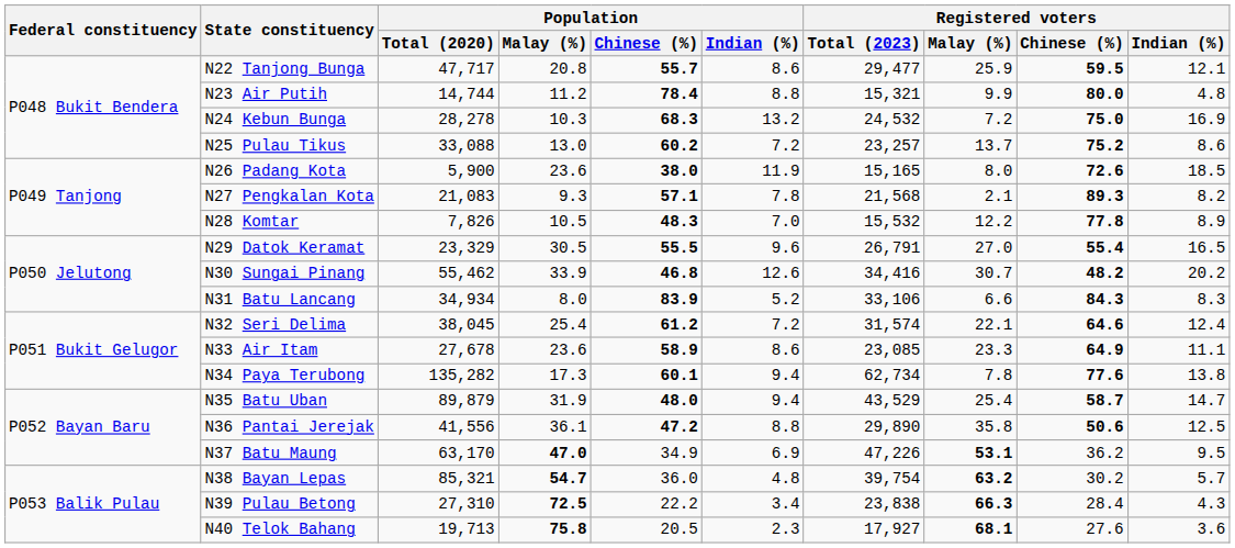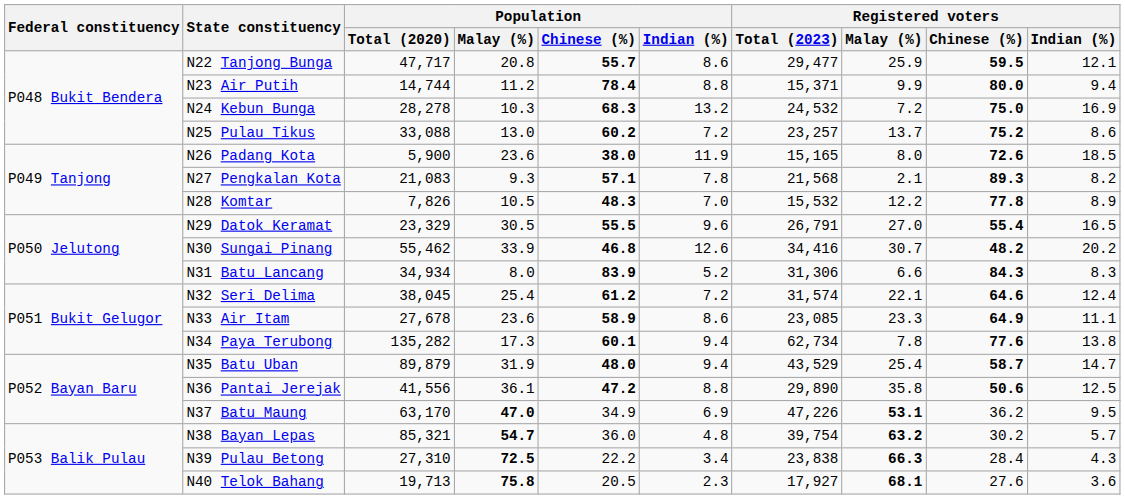 <table class="wikitable sortable">
 <tr>
 <th rowspan="2">Federal constituency</th>
 <th rowspan="2">State constituency</th>
 <th colspan="4">Population</th>
 <th colspan="4">Registered voters</th>
 </tr>
 <tr>
 <th>Total (2020)</th>
 <th>Malay (%)</th>
 <th><a href='#'>Chinese</a> (%)</th>
 <th><a href='#'>Indian</a> (%)</th>
 <th>Total (<a href='#'>2023</a>)</th>
 <th>Malay (%)</th>
 <th>Chinese (%)</th>
 <th>Indian (%)</th>
 </tr>
 <tr>
 <td rowspan="4">P048 <a href='#'>Bukit Bendera</a></td>
 <td>N22 <a href='#'>Tanjong Bunga</a></td>
 <td align="right">47,717</td>
 <td align="right">20.8</td>
 <td align="right"><strong>55.7</strong></td>
 <td align="right">8.6</td>
 <td align="right">29,477</td>
 <td align="right">25.9</td>
 <td align="right"><strong>59.5</strong></td>
 <td align="right">12.1</td>
 </tr>
 <tr>
 <td>N23 <a href='#'>Air Putih</a></td>
 <td align="right">14,744</td>
 <td align="right">11.2</td>
 <td align="right"><strong>78.4</strong></td>
 <td align="right">8.8</td>
-<td align="right">15,321</td>
+<td align="right">15,371</td>
 <td align="right">9.9</td>
 <td align="right"><strong>80.0</strong></td>
-<td align="right">4.8</td>
+<td align="right">9.4</td>
 </tr>
 <tr>
 <td>N24 <a href='#'>Kebun Bunga</a></td>
 <td align="right">28,278</td>
 <td align="right">10.3</td>
 <td align="right"><strong>68.3</strong></td>
 <td align="right">13.2</td>
 <td align="right">24,532</td>
 <td align="right">7.2</td>
 <td align="right"><strong>75.0</strong></td>
 <td align="right">16.9</td>
 </tr>
 <tr>
 <td>N25 <a href='#'>Pulau Tikus</a></td>
 <td align="right">33,088</td>
 <td align="right">13.0</td>
 <td align="right"><strong>60.2</strong></td>
 <td align="right">7.2</td>
 <td align="right">23,257</td>
 <td align="right">13.7</td>
 <td align="right"><strong>75.2</strong></td>
 <td align="right">8.6</td>
 </tr>
 <tr>
 <td rowspan="3">P049 <a href='#'>Tanjong</a></td>
 <td>N26 <a href='#'>Padang Kota</a></td>
 <td align="right">5,900</td>
 <td align="right">23.6</td>
 <td align="right"><strong>38.0</strong></td>
 <td align="right">11.9</td>
 <td align="right">15,165</td>
 <td align="right">8.0</td>
 <td align="right"><strong>72.6</strong></td>
 <td align="right">18.5</td>
 </tr>
 <tr>
 <td>N27 <a href='#'>Pengkalan Kota</a></td>
 <td align="right">21,083</td>
 <td align="right">9.3</td>
 <td align="right"><strong>57.1</strong></td>
 <td align="right">7.8</td>
 <td align="right">21,568</td>
 <td align="right">2.1</td>
 <td align="right"><strong>89.3</strong></td>
 <td align="right">8.2</td>
 </tr>
 <tr>
 <td>N28 <a href='#'>Komtar</a></td>
 <td align="right">7,826</td>
 <td align="right">10.5</td>
 <td align="right"><strong>48.3</strong></td>
 <td align="right">7.0</td>
 <td align="right">15,532</td>
 <td align="right">12.2</td>
 <td align="right"><strong>77.8</strong></td>
 <td align="right">8.9</td>
 </tr>
 <tr>
 <td rowspan="3">P050 <a href='#'>Jelutong</a></td>
 <td>N29 <a href='#'>Datok Keramat</a></td>
 <td align="right">23,329</td>
 <td align="right">30.5</td>
 <td align="right"><strong>55.5</strong></td>
 <td align="right">9.6</td>
 <td align="right">26,791</td>
 <td align="right">27.0</td>
 <td align="right"><strong>55.4</strong></td>
 <td align="right">16.5</td>
 </tr>
 <tr>
 <td>N30 <a href='#'>Sungai Pinang</a></td>
 <td align="right">55,462</td>
 <td align="right">33.9</td>
 <td align="right"><strong>46.8</strong></td>
 <td align="right">12.6</td>
 <td align="right">34,416</td>
 <td align="right">30.7</td>
 <td align="right"><strong>48.2</strong></td>
 <td align="right">20.2</td>
 </tr>
 <tr>
 <td>N31 <a href='#'>Batu Lancang</a></td>
 <td align="right">34,934</td>
 <td align="right">8.0</td>
 <td align="right"><strong>83.9</strong></td>
 <td align="right">5.2</td>
-<td align="right">33,106</td>
+<td align="right">31,306</td>
 <td align="right">6.6</td>
 <td align="right"><strong>84.3</strong></td>
 <td align="right">8.3</td>
 </tr>
 <tr>
 <td rowspan="3">P051 <a href='#'>Bukit Gelugor</a></td>
 <td>N32 <a href='#'>Seri Delima</a></td>
 <td align="right">38,045</td>
 <td align="right">25.4</td>
 <td align="right"><strong>61.2</strong></td>
 <td align="right">7.2</td>
 <td align="right">31,574</td>
 <td align="right">22.1</td>
 <td align="right"><strong>64.6</strong></td>
 <td align="right">12.4</td>
 </tr>
 <tr>
 <td>N33 <a href='#'>Air Itam</a></td>
 <td align="right">27,678</td>
 <td align="right">23.6</td>
 <td align="right"><strong>58.9</strong></td>
 <td align="right">8.6</td>
 <td align="right">23,085</td>
 <td align="right">23.3</td>
 <td align="right"><strong>64.9</strong></td>
 <td align="right">11.1</td>
 </tr>
 <tr>
 <td>N34 <a href='#'>Paya Terubong</a></td>
 <td align="right">135,282</td>
 <td align="right">17.3</td>
 <td align="right"><strong>60.1</strong></td>
 <td align="right">9.4</td>
 <td align="right">62,734</td>
 <td align="right">7.8</td>
 <td align="right"><strong>77.6</strong></td>
 <td align="right">13.8</td>
 </tr>
 <tr>
 <td rowspan="3">P052 <a href='#'>Bayan Baru</a></td>
 <td>N35 <a href='#'>Batu Uban</a></td>
 <td align="right">89,879</td>
 <td align="right">31.9</td>
 <td align="right"><strong>48.0</strong></td>
 <td align="right">9.4</td>
 <td align="right">43,529</td>
 <td align="right">25.4</td>
 <td align="right"><strong>58.7</strong></td>
 <td align="right">14.7</td>
 </tr>
 <tr>
 <td>N36 <a href='#'>Pantai Jerejak</a></td>
 <td align="right">41,556</td>
 <td align="right">36.1</td>
 <td align="right"><strong>47.2</strong></td>
 <td align="right">8.8</td>
 <td align="right">29,890</td>
 <td align="right">35.8</td>
 <td align="right"><strong>50.6</strong></td>
 <td align="right">12.5</td>
 </tr>
 <tr>
 <td>N37 <a href='#'>Batu Maung</a></td>
 <td align="right">63,170</td>
 <td align="right"><strong>47.0</strong></td>
 <td align="right">34.9</td>
 <td align="right">6.9</td>
 <td align="right">47,226</td>
 <td align="right"><strong>53.1</strong></td>
 <td align="right">36.2</td>
 <td align="right">9.5</td>
 </tr>
 <tr>
 <td rowspan="3">P053 <a href='#'>Balik Pulau</a></td>
 <td>N38 <a href='#'>Bayan Lepas</a></td>
 <td align="right">85,321</td>
 <td align="right"><strong>54.7</strong></td>
 <td align="right">36.0</td>
 <td align="right">4.8</td>
 <td align="right">39,754</td>
 <td align="right"><strong>63.2</strong></td>
 <td align="right">30.2</td>
 <td align="right">5.7</td>
 </tr>
 <tr>
 <td>N39 <a href='#'>Pulau Betong</a></td>
 <td align="right">27,310</td>
 <td align="right"><strong>72.5</strong></td>
 <td align="right">22.2</td>
 <td align="right">3.4</td>
 <td align="right">23,838</td>
 <td align="right"><strong>66.3</strong></td>
 <td align="right">28.4</td>
 <td align="right">4.3</td>
 </tr>
 <tr>
 <td>N40 <a href='#'>Telok Bahang</a></td>
 <td align="right">19,713</td>
 <td align="right"><strong>75.8</strong></td>
 <td align="right">20.5</td>
 <td align="right">2.3</td>
 <td align="right">17,927</td>
 <td align="right"><strong>68.1</strong></td>
 <td align="right">27.6</td>
 <td align="right">3.6</td>
 </tr>
 </table>
